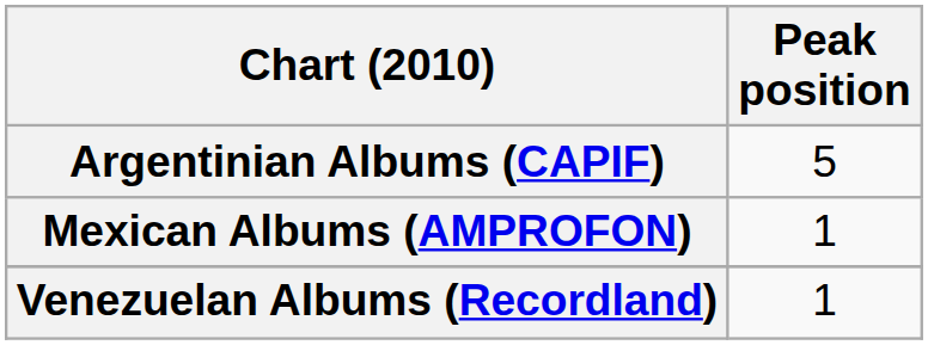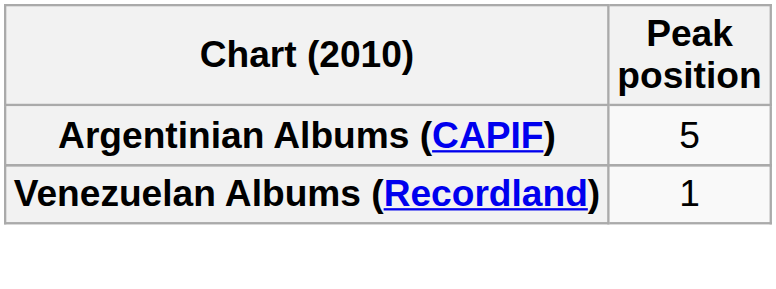 <table class="wikitable sortable plainrowheaders" style="text-align:center">
 <tr>
 <th scope="col">Chart (2010)</th>
 <th scope="col">Peak<br>position</th>
 </tr>
 <tr>
 <th scope="row">Argentinian Albums (<a href='#'>CAPIF</a>)</th>
 <td>5</td>
-</tr>
-<tr>
-<th scope="row">Mexican Albums (<a href='#'>AMPROFON</a>)</th>
-<td>1</td>
 </tr>
 <tr>
 </tr>
 <tr>
 </tr>
 <tr>
 </tr>
 <tr>
 </tr>
 <tr>
 <th scope="row">Venezuelan Albums (<a href='#'>Recordland</a>)</th>
 <td>1</td>
 </tr>
 </table>
